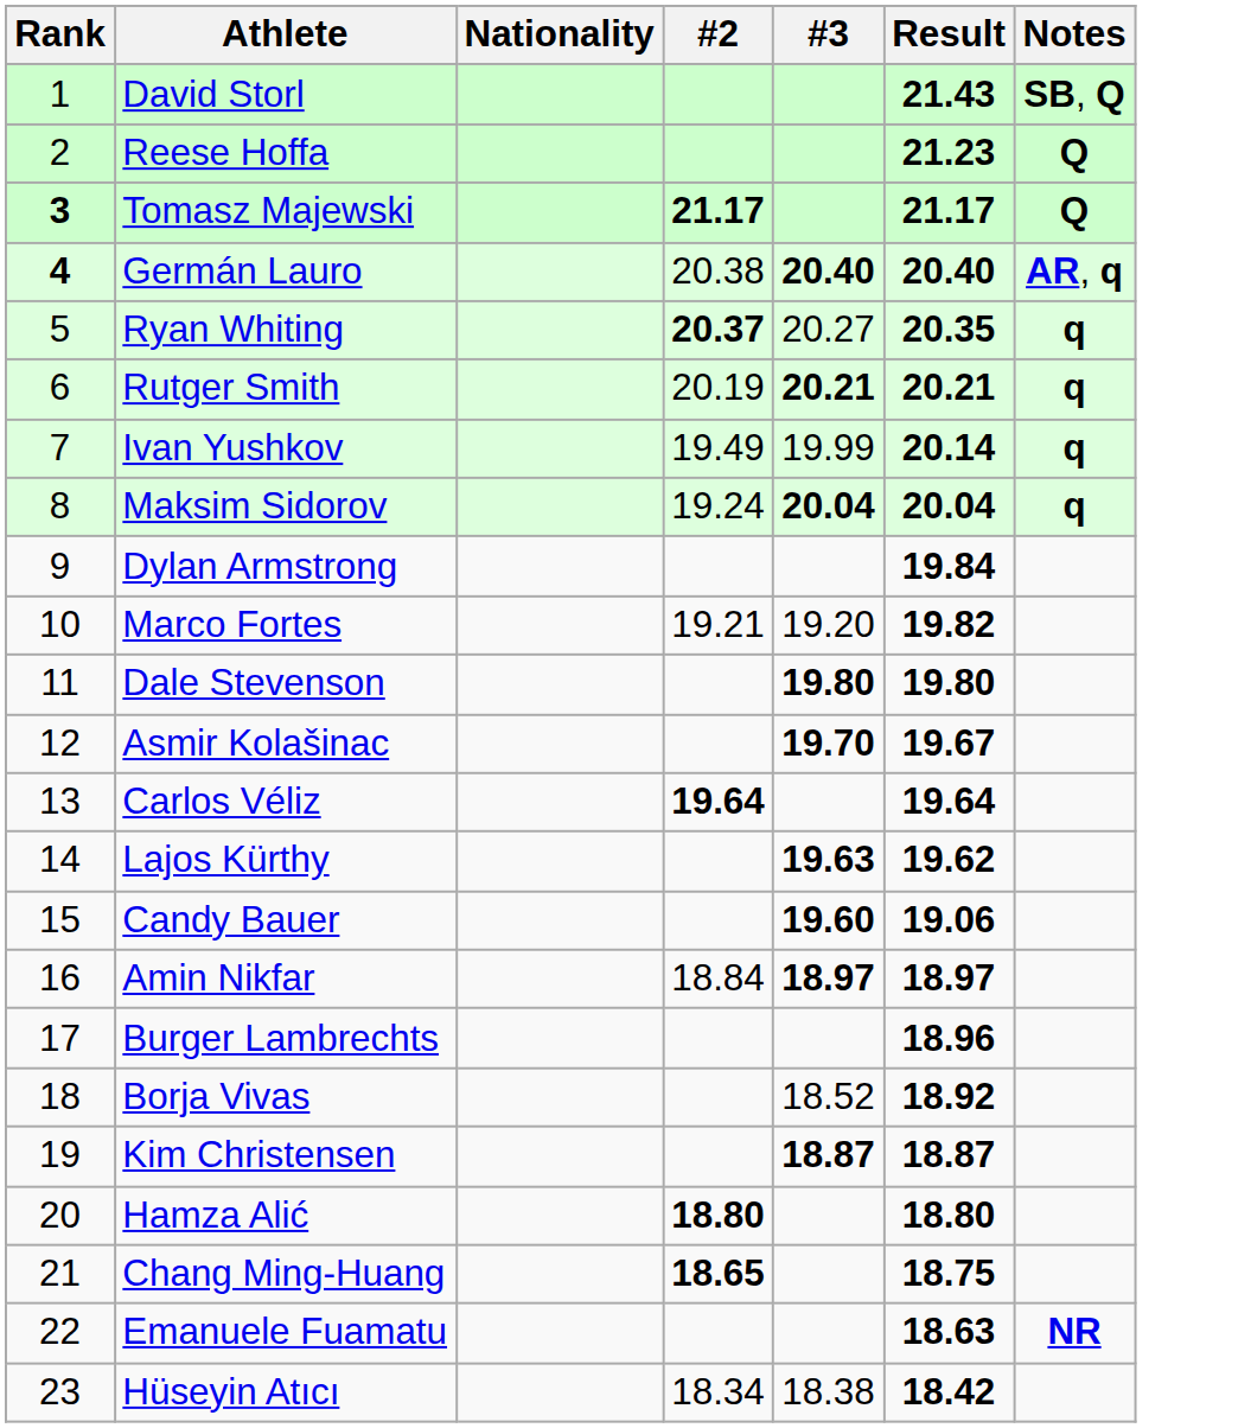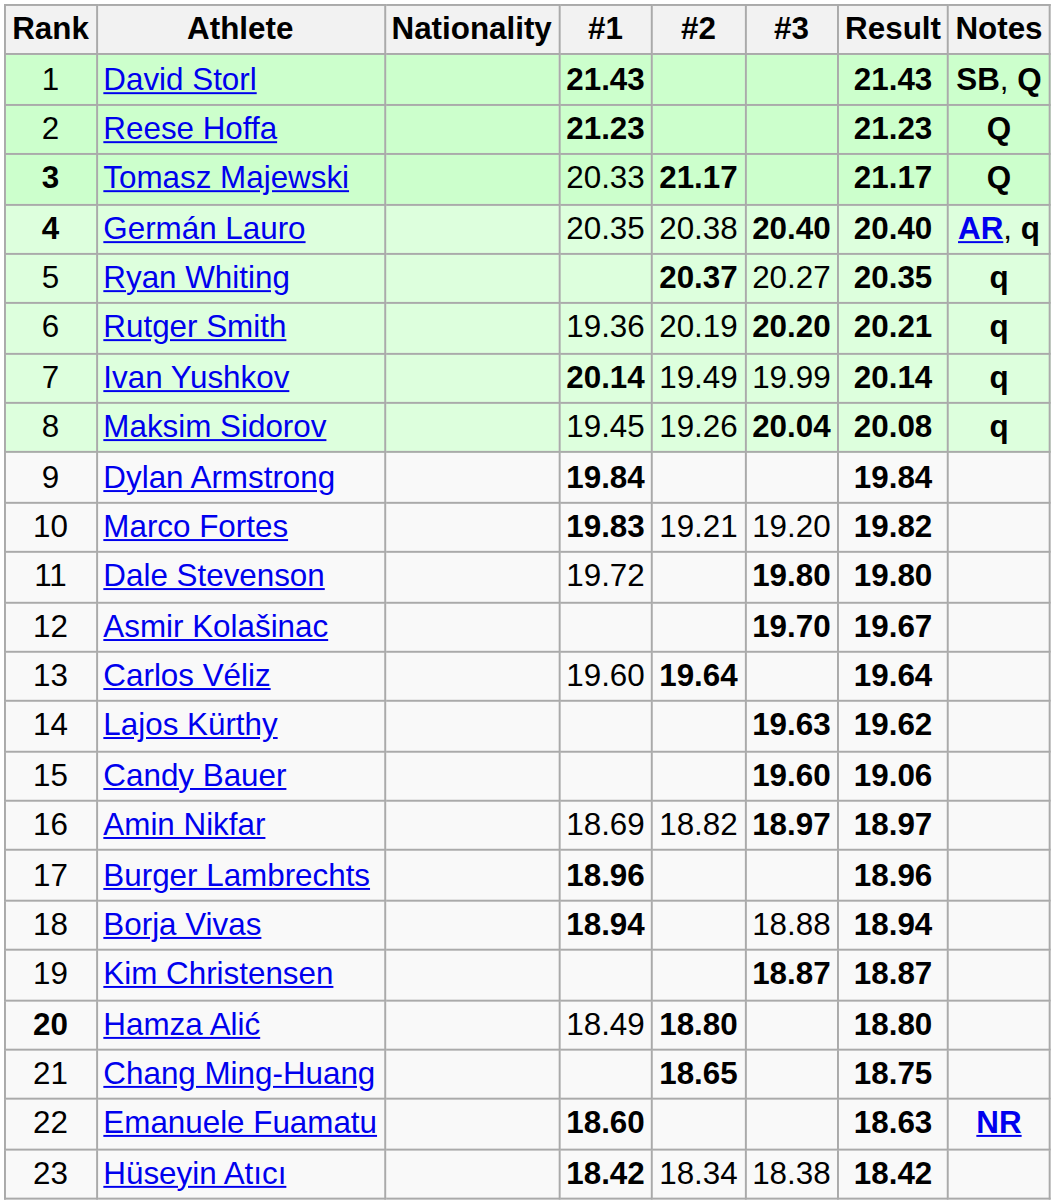 <table class="wikitable sortable" style="text-align:center">
 <tr>
 <th>Rank</th>
 <th>Athlete</th>
 <th>Nationality</th>
+<th>#1</th>
 <th>#2</th>
 <th>#3</th>
 <th>Result</th>
 <th>Notes</th>
 </tr>
 <tr bgcolor=ccffcc>
 <td>1</td>
 <td align=left><a href='#'>David Storl</a></td>
 <td align=left></td>
+<td><strong>21.43</strong></td>
 <td></td>
 <td></td>
 <td><strong>21.43</strong></td>
 <td><strong>SB</strong>, <strong>Q</strong></td>
 </tr>
 <tr bgcolor=ccffcc>
 <td>2</td>
 <td align=left><a href='#'>Reese Hoffa</a></td>
 <td align=left></td>
+<td><strong>21.23</strong></td>
 <td></td>
 <td></td>
 <td><strong>21.23</strong></td>
 <td><strong>Q</strong></td>
 </tr>
 <tr bgcolor=ccffcc>
 <td><strong>3</strong></td>
 <td align=left><a href='#'>Tomasz Majewski</a></td>
 <td align=left></td>
+<td>20.33</td>
 <td><strong>21.17</strong></td>
 <td></td>
 <td><strong>21.17</strong></td>
 <td><strong>Q</strong></td>
 </tr>
 <tr bgcolor=ddffdd>
 <td><strong>4</strong></td>
 <td align=left><a href='#'>Germán Lauro</a></td>
 <td align=left></td>
+<td>20.35</td>
 <td>20.38</td>
 <td><strong>20.40</strong></td>
 <td><strong>20.40</strong></td>
 <td><strong><a href='#'>AR</a></strong>, <strong>q</strong></td>
 </tr>
 <tr bgcolor=ddffdd>
 <td>5</td>
 <td align=left><a href='#'>Ryan Whiting</a></td>
 <td align=left></td>
+<td></td>
 <td><strong>20.37</strong></td>
 <td>20.27</td>
 <td><strong>20.35</strong></td>
 <td><strong>q</strong></td>
 </tr>
 <tr bgcolor=ddffdd>
 <td>6</td>
 <td align=left><a href='#'>Rutger Smith</a></td>
 <td align=left></td>
+<td>19.36</td>
 <td>20.19</td>
-<td><strong>20.21</strong></td>
+<td><strong>20.20</strong></td>
 <td><strong>20.21</strong></td>
 <td><strong>q</strong></td>
 </tr>
 <tr bgcolor=ddffdd>
 <td>7</td>
 <td align=left><a href='#'>Ivan Yushkov</a></td>
 <td align=left></td>
+<td><strong>20.14</strong></td>
 <td>19.49</td>
 <td>19.99</td>
 <td><strong>20.14</strong></td>
 <td><strong>q</strong></td>
 </tr>
 <tr bgcolor=ddffdd>
 <td>8</td>
 <td align=left><a href='#'>Maksim Sidorov</a></td>
 <td align=left></td>
-<td>19.24</td>
+<td>19.45</td>
+<td>19.26</td>
 <td><strong>20.04</strong></td>
-<td><strong>20.04</strong></td>
+<td><strong>20.08</strong></td>
 <td><strong>q</strong></td>
 </tr>
 <tr>
 <td>9</td>
 <td align=left><a href='#'>Dylan Armstrong</a></td>
 <td align=left></td>
+<td><strong>19.84</strong></td>
 <td></td>
 <td></td>
 <td><strong>19.84</strong></td>
 <td></td>
 </tr>
 <tr>
 <td>10</td>
 <td align=left><a href='#'>Marco Fortes</a></td>
 <td align=left></td>
+<td><strong>19.83</strong></td>
 <td>19.21</td>
 <td>19.20</td>
 <td><strong>19.82</strong></td>
 <td></td>
 </tr>
 <tr>
 <td>11</td>
 <td align=left><a href='#'>Dale Stevenson</a></td>
 <td align=left></td>
+<td>19.72</td>
 <td></td>
 <td><strong>19.80</strong></td>
 <td><strong>19.80</strong></td>
 <td></td>
 </tr>
 <tr>
 <td>12</td>
 <td align=left><a href='#'>Asmir Kolašinac</a></td>
 <td align=left></td>
 <td></td>
+<td></td>
 <td><strong>19.70</strong></td>
 <td><strong>19.67</strong></td>
 <td></td>
 </tr>
 <tr>
 <td>13</td>
 <td align=left><a href='#'>Carlos Véliz</a></td>
 <td align=left></td>
+<td>19.60</td>
 <td><strong>19.64</strong></td>
 <td></td>
 <td><strong>19.64</strong></td>
 <td></td>
 </tr>
 <tr>
 <td>14</td>
 <td align=left><a href='#'>Lajos Kürthy</a></td>
 <td align=left></td>
 <td></td>
+<td></td>
 <td><strong>19.63</strong></td>
 <td><strong>19.62</strong></td>
 <td></td>
 </tr>
 <tr>
 <td>15</td>
 <td align=left><a href='#'>Candy Bauer</a></td>
 <td align=left></td>
 <td></td>
+<td></td>
 <td><strong>19.60</strong></td>
 <td><strong>19.06</strong></td>
 <td></td>
 </tr>
 <tr>
 <td>16</td>
 <td align=left><a href='#'>Amin Nikfar</a></td>
 <td align=left></td>
-<td>18.84</td>
+<td>18.69</td>
+<td>18.82</td>
 <td><strong>18.97</strong></td>
 <td><strong>18.97</strong></td>
 <td></td>
 </tr>
 <tr>
 <td>17</td>
 <td align=left><a href='#'>Burger Lambrechts</a></td>
 <td align=left></td>
+<td><strong>18.96</strong></td>
 <td></td>
 <td></td>
 <td><strong>18.96</strong></td>
 <td></td>
 </tr>
 <tr>
 <td>18</td>
 <td align=left><a href='#'>Borja Vivas</a></td>
 <td align=left></td>
+<td><strong>18.94</strong></td>
 <td></td>
-<td>18.52</td>
-<td><strong>18.92</strong></td>
+<td>18.88</td>
+<td><strong>18.94</strong></td>
 <td></td>
 </tr>
 <tr>
 <td>19</td>
 <td align=left><a href='#'>Kim Christensen</a></td>
 <td align=left></td>
 <td></td>
+<td></td>
 <td><strong>18.87</strong></td>
 <td><strong>18.87</strong></td>
 <td></td>
 </tr>
 <tr>
-<td>20</td>
+<td><strong>20</strong></td>
 <td align=left><a href='#'>Hamza Alić</a></td>
 <td align=left></td>
+<td>18.49</td>
 <td><strong>18.80</strong></td>
 <td></td>
 <td><strong>18.80</strong></td>
 <td></td>
 </tr>
 <tr>
 <td>21</td>
 <td align=left><a href='#'>Chang Ming-Huang</a></td>
 <td align=left></td>
+<td></td>
 <td><strong>18.65</strong></td>
 <td></td>
 <td><strong>18.75</strong></td>
 <td></td>
 </tr>
 <tr>
 <td>22</td>
 <td align=left><a href='#'>Emanuele Fuamatu</a></td>
 <td align=left></td>
+<td><strong>18.60</strong></td>
 <td></td>
 <td></td>
 <td><strong>18.63</strong></td>
 <td><strong><a href='#'>NR</a></strong></td>
 </tr>
 <tr>
 <td>23</td>
 <td align=left><a href='#'>Hüseyin Atıcı</a></td>
 <td align=left></td>
+<td><strong>18.42</strong></td>
 <td>18.34</td>
 <td>18.38</td>
 <td><strong>18.42</strong></td>
 <td></td>
 </tr>
 </table>
